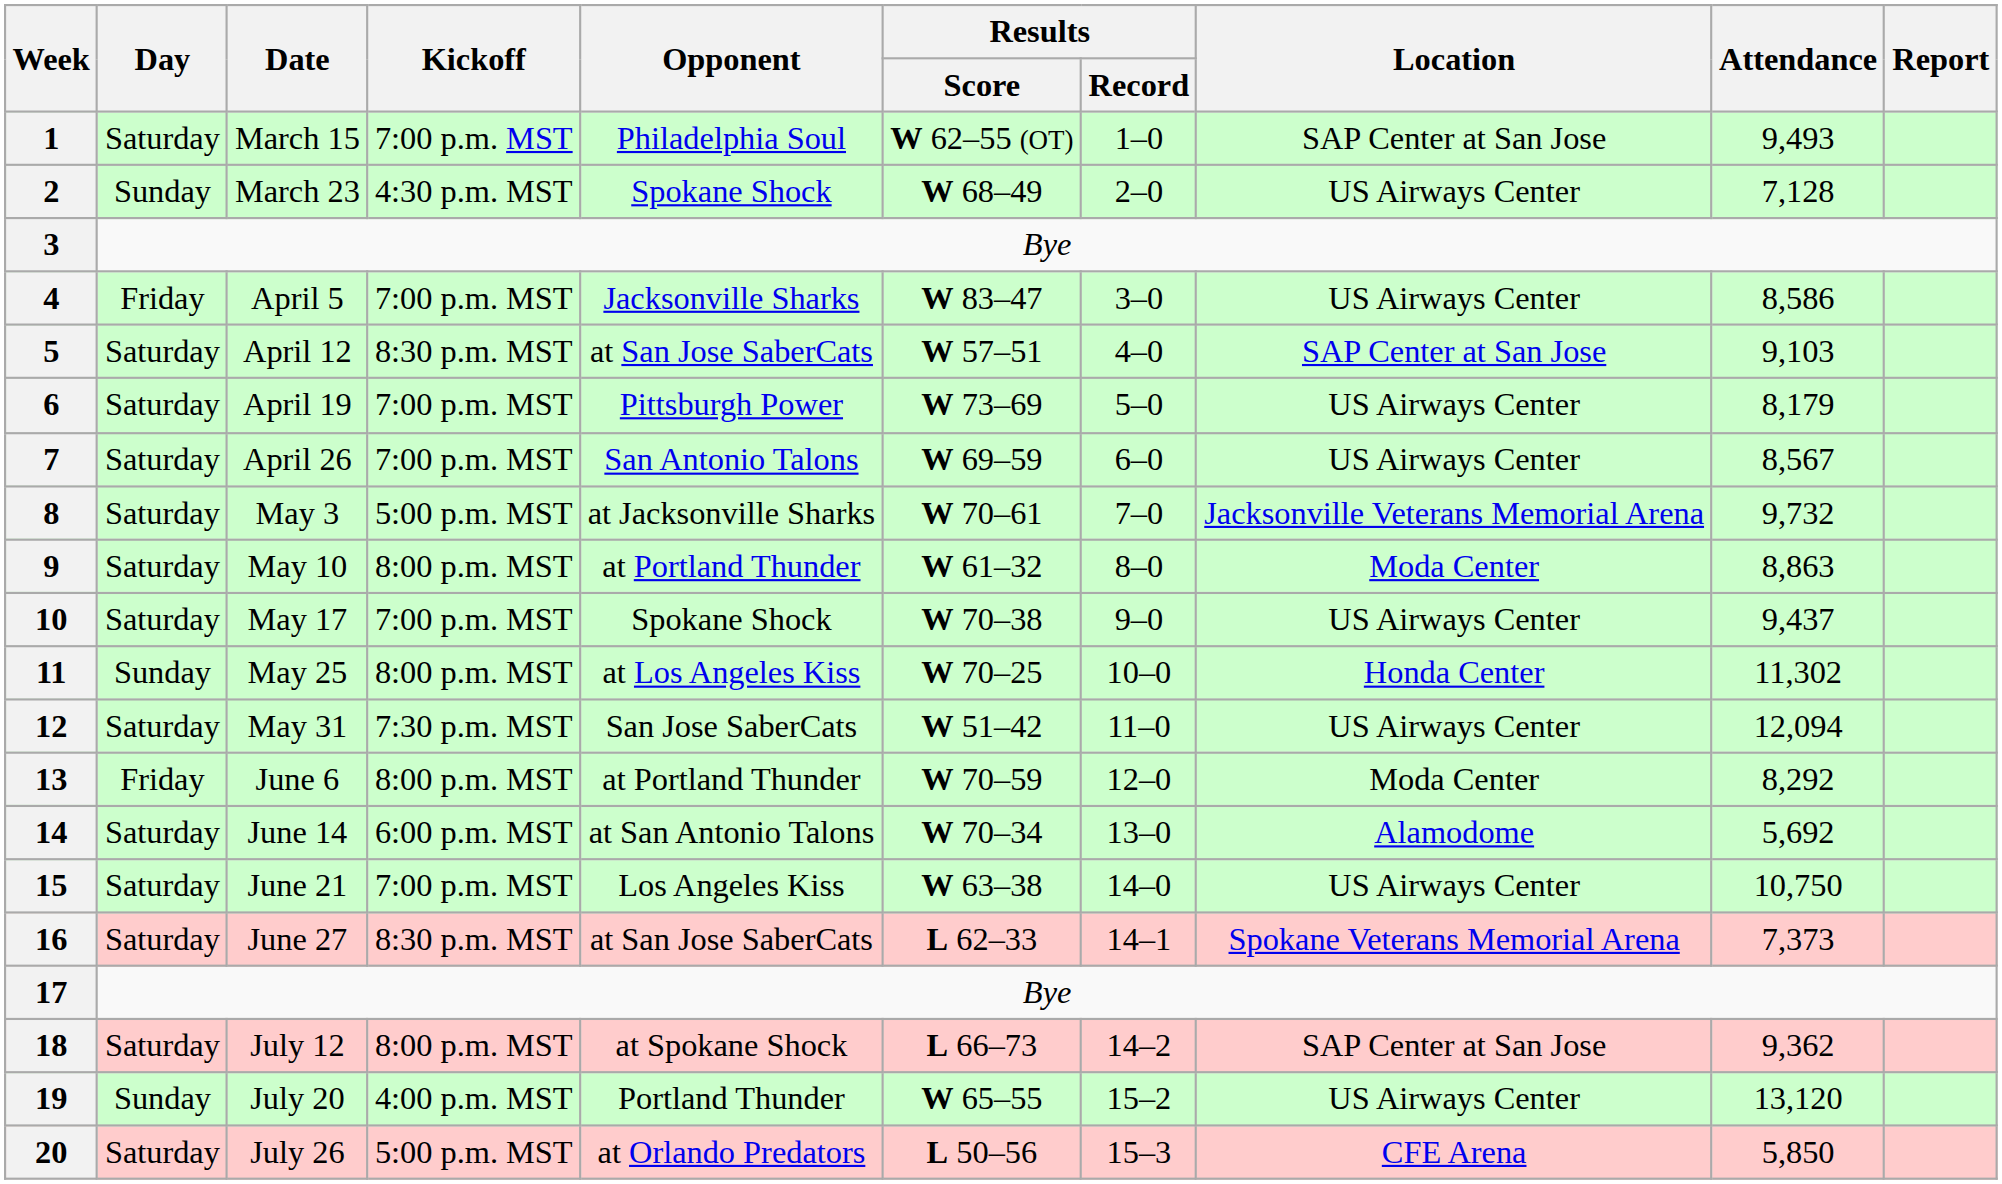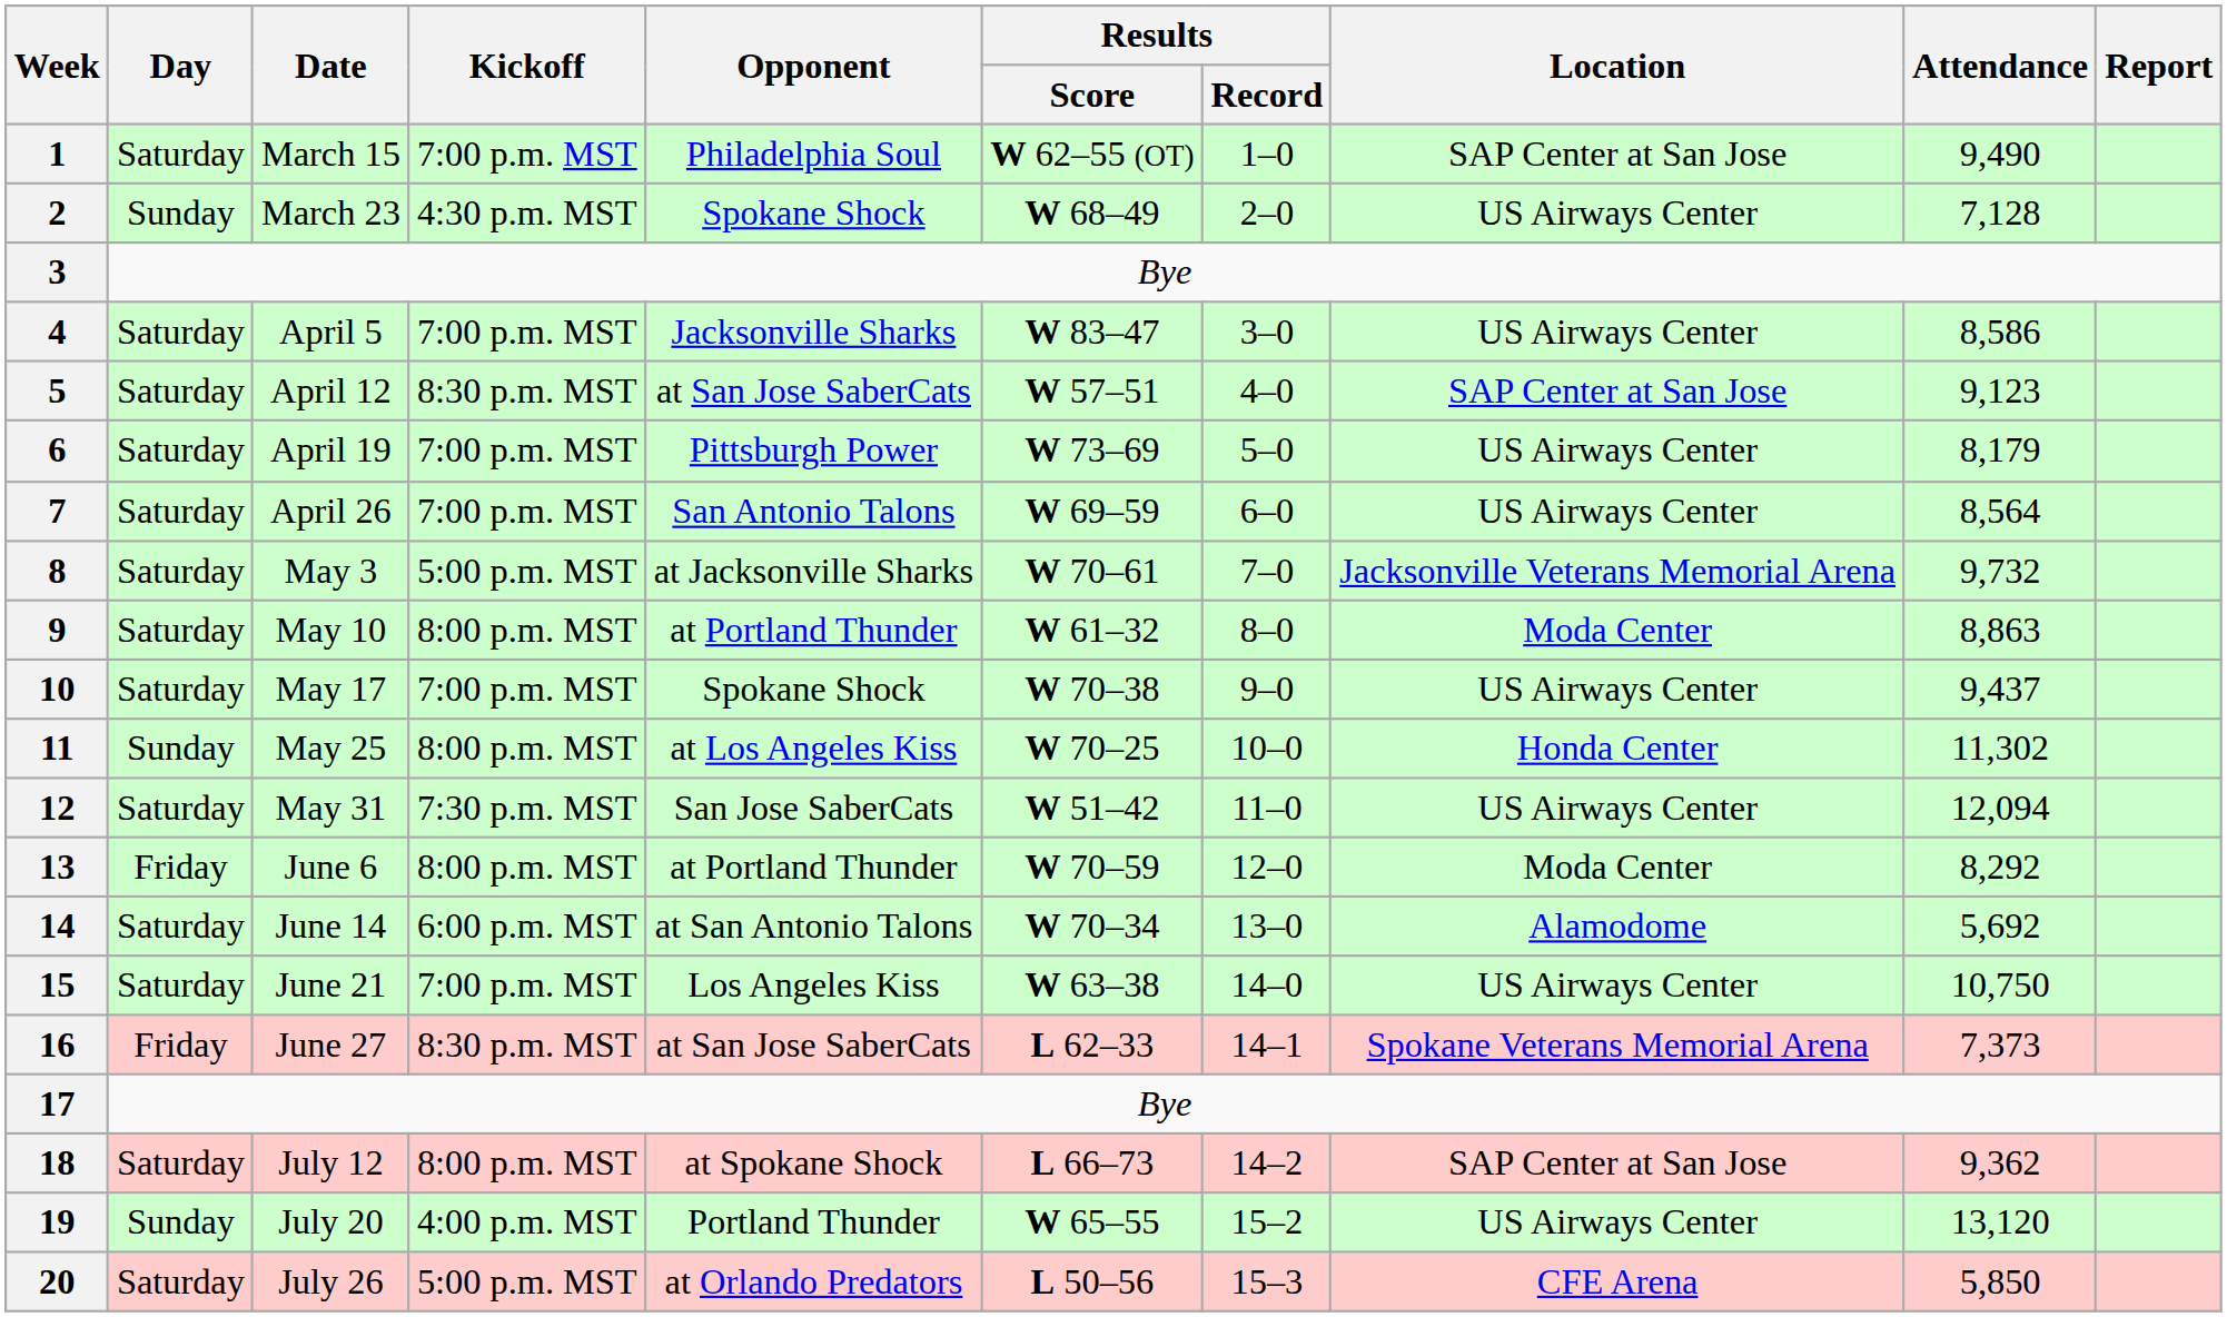 <table class="wikitable" style="font-size: 95%;">
 <tr>
 <th rowspan=2>Week</th>
 <th rowspan=2>Day</th>
 <th rowspan=2>Date</th>
 <th rowspan=2>Kickoff</th>
 <th rowspan=2>Opponent</th>
 <th colspan=2>Results</th>
 <th rowspan=2>Location</th>
 <th rowspan=2>Attendance</th>
 <th rowspan=2>Report</th>
 </tr>
 <tr>
 <th>Score</th>
 <th>Record</th>
 </tr>
 <tr style= background:#ccffcc>
 <th align="center"><strong>1</strong></th>
 <td align="center">Saturday</td>
 <td align="center">March 15</td>
 <td align="center">7:00 p.m. <a href='#'>MST</a></td>
 <td align="center"><a href='#'>Philadelphia Soul</a></td>
 <td align="center"><strong>W</strong> 62–55 <small>(OT)</small></td>
 <td align="center">1–0</td>
 <td align="center">SAP Center at San Jose</td>
-<td align="center">9,493</td>
+<td align="center">9,490</td>
 <td align="center"></td>
 </tr>
 <tr style= background:#ccffcc>
 <th align="center"><strong>2</strong></th>
 <td align="center">Sunday</td>
 <td align="center">March 23</td>
 <td align="center">4:30 p.m. MST</td>
 <td align="center"><a href='#'>Spokane Shock</a></td>
 <td align="center"><strong>W</strong> 68–49</td>
 <td align="center">2–0</td>
 <td align="center">US Airways Center</td>
 <td align="center">7,128</td>
 <td align="center"></td>
 </tr>
 <tr style=>
 <th align="center"><strong>3</strong></th>
 <td colspan=9 align="center" valign="middle"><em>Bye</em></td>
 </tr>
 <tr style= background:#ccffcc>
 <th align="center"><strong>4</strong></th>
-<td align="center">Friday</td>
+<td align="center">Saturday</td>
 <td align="center">April 5</td>
 <td align="center">7:00 p.m. MST</td>
 <td align="center"><a href='#'>Jacksonville Sharks</a></td>
 <td align="center"><strong>W</strong> 83–47</td>
 <td align="center">3–0</td>
 <td align="center">US Airways Center</td>
 <td align="center">8,586</td>
 <td align="center"></td>
 </tr>
 <tr style= background:#ccffcc>
 <th align="center"><strong>5</strong></th>
 <td align="center">Saturday</td>
 <td align="center">April 12</td>
 <td align="center">8:30 p.m. MST</td>
 <td align="center">at <a href='#'>San Jose SaberCats</a></td>
 <td align="center"><strong>W</strong> 57–51</td>
 <td align="center">4–0</td>
 <td align="center"><a href='#'>SAP Center at San Jose</a></td>
-<td align="center">9,103</td>
+<td align="center">9,123</td>
 <td align="center"></td>
 </tr>
 <tr style= background:#ccffcc>
 <th align="center"><strong>6</strong></th>
 <td align="center">Saturday</td>
 <td align="center">April 19</td>
 <td align="center">7:00 p.m. MST</td>
 <td align="center"><a href='#'>Pittsburgh Power</a></td>
 <td align="center"><strong>W</strong> 73–69</td>
 <td align="center">5–0</td>
 <td align="center">US Airways Center</td>
 <td align="center">8,179</td>
 <td align="center"></td>
 </tr>
 <tr style= background:#ccffcc>
 <th align="center"><strong>7</strong></th>
 <td align="center">Saturday</td>
 <td align="center">April 26</td>
 <td align="center">7:00 p.m. MST</td>
 <td align="center"><a href='#'>San Antonio Talons</a></td>
 <td align="center"><strong>W</strong> 69–59</td>
 <td align="center">6–0</td>
 <td align="center">US Airways Center</td>
-<td align="center">8,567</td>
+<td align="center">8,564</td>
 <td align="center"></td>
 </tr>
 <tr style= background:#ccffcc>
 <th align="center"><strong>8</strong></th>
 <td align="center">Saturday</td>
 <td align="center">May 3</td>
 <td align="center">5:00 p.m. MST</td>
 <td align="center">at Jacksonville Sharks</td>
 <td align="center"><strong>W</strong> 70–61</td>
 <td align="center">7–0</td>
 <td align="center"><a href='#'>Jacksonville Veterans Memorial Arena</a></td>
 <td align="center">9,732</td>
 <td align="center"></td>
 </tr>
 <tr style= background:#ccffcc>
 <th align="center"><strong>9</strong></th>
 <td align="center">Saturday</td>
 <td align="center">May 10</td>
 <td align="center">8:00 p.m. MST</td>
 <td align="center">at <a href='#'>Portland Thunder</a></td>
 <td align="center"><strong>W</strong> 61–32</td>
 <td align="center">8–0</td>
 <td align="center"><a href='#'>Moda Center</a></td>
 <td align="center">8,863</td>
 <td align="center"></td>
 </tr>
 <tr style= background:#ccffcc>
 <th align="center"><strong>10</strong></th>
 <td align="center">Saturday</td>
 <td align="center">May 17</td>
 <td align="center">7:00 p.m. MST</td>
 <td align="center">Spokane Shock</td>
 <td align="center"><strong>W</strong> 70–38</td>
 <td align="center">9–0</td>
 <td align="center">US Airways Center</td>
 <td align="center">9,437</td>
 <td align="center"></td>
 </tr>
 <tr style= background:#ccffcc>
 <th align="center"><strong>11</strong></th>
 <td align="center">Sunday</td>
 <td align="center">May 25</td>
 <td align="center">8:00 p.m. MST</td>
 <td align="center">at <a href='#'>Los Angeles Kiss</a></td>
 <td align="center"><strong>W</strong> 70–25</td>
 <td align="center">10–0</td>
 <td align="center"><a href='#'>Honda Center</a></td>
 <td align="center">11,302</td>
 <td align="center"></td>
 </tr>
 <tr style= background:#ccffcc>
 <th align="center"><strong>12</strong></th>
 <td align="center">Saturday</td>
 <td align="center">May 31</td>
 <td align="center">7:30 p.m. MST</td>
 <td align="center">San Jose SaberCats</td>
 <td align="center"><strong>W</strong> 51–42</td>
 <td align="center">11–0</td>
 <td align="center">US Airways Center</td>
 <td align="center">12,094</td>
 <td align="center"></td>
 </tr>
 <tr style= background:#ccffcc>
 <th align="center"><strong>13</strong></th>
 <td align="center">Friday</td>
 <td align="center">June 6</td>
 <td align="center">8:00 p.m. MST</td>
 <td align="center">at Portland Thunder</td>
 <td align="center"><strong>W</strong> 70–59</td>
 <td align="center">12–0</td>
 <td align="center">Moda Center</td>
 <td align="center">8,292</td>
 <td align="center"></td>
 </tr>
 <tr style= background:#ccffcc>
 <th align="center"><strong>14</strong></th>
 <td align="center">Saturday</td>
 <td align="center">June 14</td>
 <td align="center">6:00 p.m. MST</td>
 <td align="center">at San Antonio Talons</td>
 <td align="center"><strong>W</strong> 70–34</td>
 <td align="center">13–0</td>
 <td align="center"><a href='#'>Alamodome</a></td>
 <td align="center">5,692</td>
 <td align="center"></td>
 </tr>
 <tr style= background:#ccffcc>
 <th align="center"><strong>15</strong></th>
 <td align="center">Saturday</td>
 <td align="center">June 21</td>
 <td align="center">7:00 p.m. MST</td>
 <td align="center">Los Angeles Kiss</td>
 <td align="center"><strong>W</strong> 63–38</td>
 <td align="center">14–0</td>
 <td align="center">US Airways Center</td>
 <td align="center">10,750</td>
 <td align="center"></td>
 </tr>
 <tr style= background:#ffcccc>
 <th align="center"><strong>16</strong></th>
-<td align="center">Saturday</td>
+<td align="center">Friday</td>
 <td align="center">June 27</td>
 <td align="center">8:30 p.m. MST</td>
 <td align="center">at San Jose SaberCats</td>
 <td align="center"><strong>L</strong> 62–33</td>
 <td align="center">14–1</td>
 <td align="center"><a href='#'>Spokane Veterans Memorial Arena</a></td>
 <td align="center">7,373</td>
 <td align="center"></td>
 </tr>
 <tr style=>
 <th align="center"><strong>17</strong></th>
 <td colspan=9 align="center" valign="middle"><em>Bye</em></td>
 </tr>
 <tr style= background:#ffcccc>
 <th align="center"><strong>18</strong></th>
 <td align="center">Saturday</td>
 <td align="center">July 12</td>
 <td align="center">8:00 p.m. MST</td>
 <td align="center">at Spokane Shock</td>
 <td align="center"><strong>L</strong> 66–73</td>
 <td align="center">14–2</td>
 <td align="center">SAP Center at San Jose</td>
 <td align="center">9,362</td>
 <td align="center"></td>
 </tr>
 <tr style= background:#ccffcc>
 <th align="center"><strong>19</strong></th>
 <td align="center">Sunday</td>
 <td align="center">July 20</td>
 <td align="center">4:00 p.m. MST</td>
 <td align="center">Portland Thunder</td>
 <td align="center"><strong>W</strong> 65–55</td>
 <td align="center">15–2</td>
 <td align="center">US Airways Center</td>
 <td align="center">13,120</td>
 <td align="center"></td>
 </tr>
 <tr style= background:#ffcccc>
 <th align="center"><strong>20</strong></th>
 <td align="center">Saturday</td>
 <td align="center">July 26</td>
 <td align="center">5:00 p.m. MST</td>
 <td align="center">at <a href='#'>Orlando Predators</a></td>
 <td align="center"><strong>L</strong> 50–56</td>
 <td align="center">15–3</td>
 <td align="center"><a href='#'>CFE Arena</a></td>
 <td align="center">5,850</td>
 <td align="center"></td>
 </tr>
 </table>
